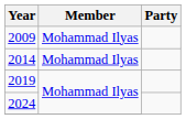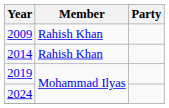 <table class="wikitable sortable">
 <tr>
 <th>Year</th>
 <th>Member</th>
 <th colspan=3>Party</th>
 </tr>
 <tr>
 <td><a href='#'>2009</a></td>
-<td><a href='#'>Mohammad Ilyas</a></td>
+<td><a href='#'>Rahish Khan</a></td>
 <td></td>
 </tr>
 <tr>
 <td><a href='#'>2014</a></td>
-<td><a href='#'>Mohammad Ilyas</a></td>
+<td><a href='#'>Rahish Khan</a></td>
 <td></td>
 </tr>
 <tr>
 <td><a href='#'>2019</a></td>
 <td rowspan=2><a href='#'>Mohammad Ilyas</a></td>
 <td></td>
 </tr>
 <tr>
 <td><a href='#'>2024</a></td>
 </tr>
 <tr>
 </tr>
 </table>
